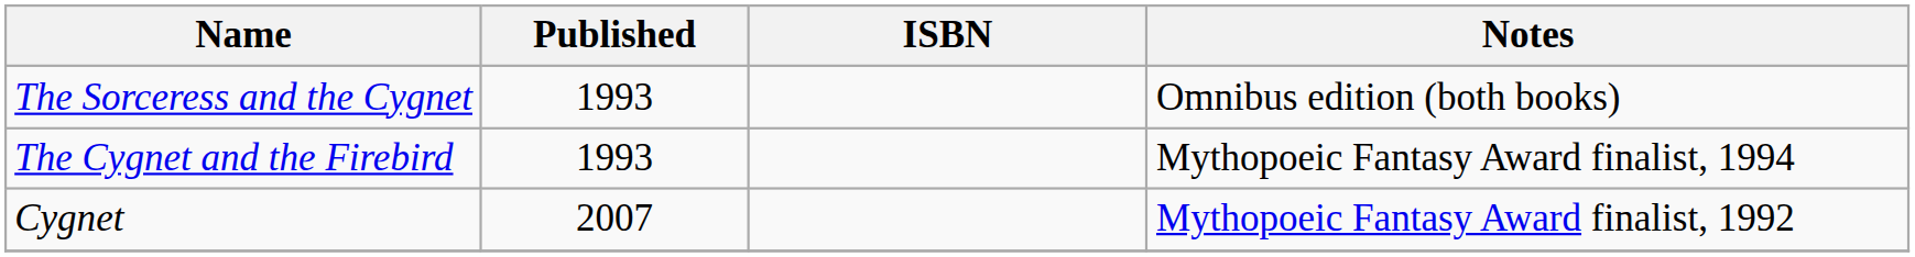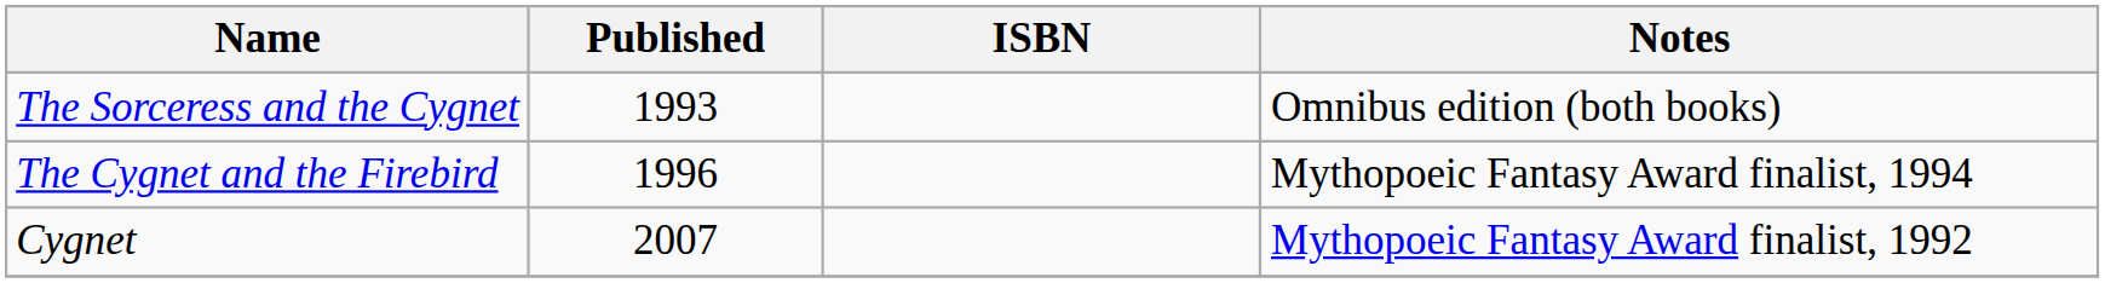 <table class="wikitable sortable" id="noveltable" border="1">
 <tr>
 <th Width=25%>Name</th>
 <th width=14%>Published</th>
 <th Width=21%>ISBN</th>
 <th>Notes</th>
 </tr>
 <tr>
 <td><em><a href='#'>The Sorceress and the Cygnet</a></em></td>
 <td align="center">1993</td>
 <td align="center"></td>
 <td>Omnibus edition (both books)</td>
 </tr>
 <tr>
 <td><em><a href='#'>The Cygnet and the Firebird</a></em></td>
-<td align="center">1993</td>
+<td align="center">1996</td>
 <td align="center"></td>
 <td>Mythopoeic Fantasy Award finalist, 1994</td>
 </tr>
 <tr>
 <td><em>Cygnet</em></td>
 <td align="center">2007</td>
 <td align="center"></td>
 <td><a href='#'>Mythopoeic Fantasy Award</a> finalist, 1992</td>
 </tr>
 <tr>
 </tr>
 </table>
